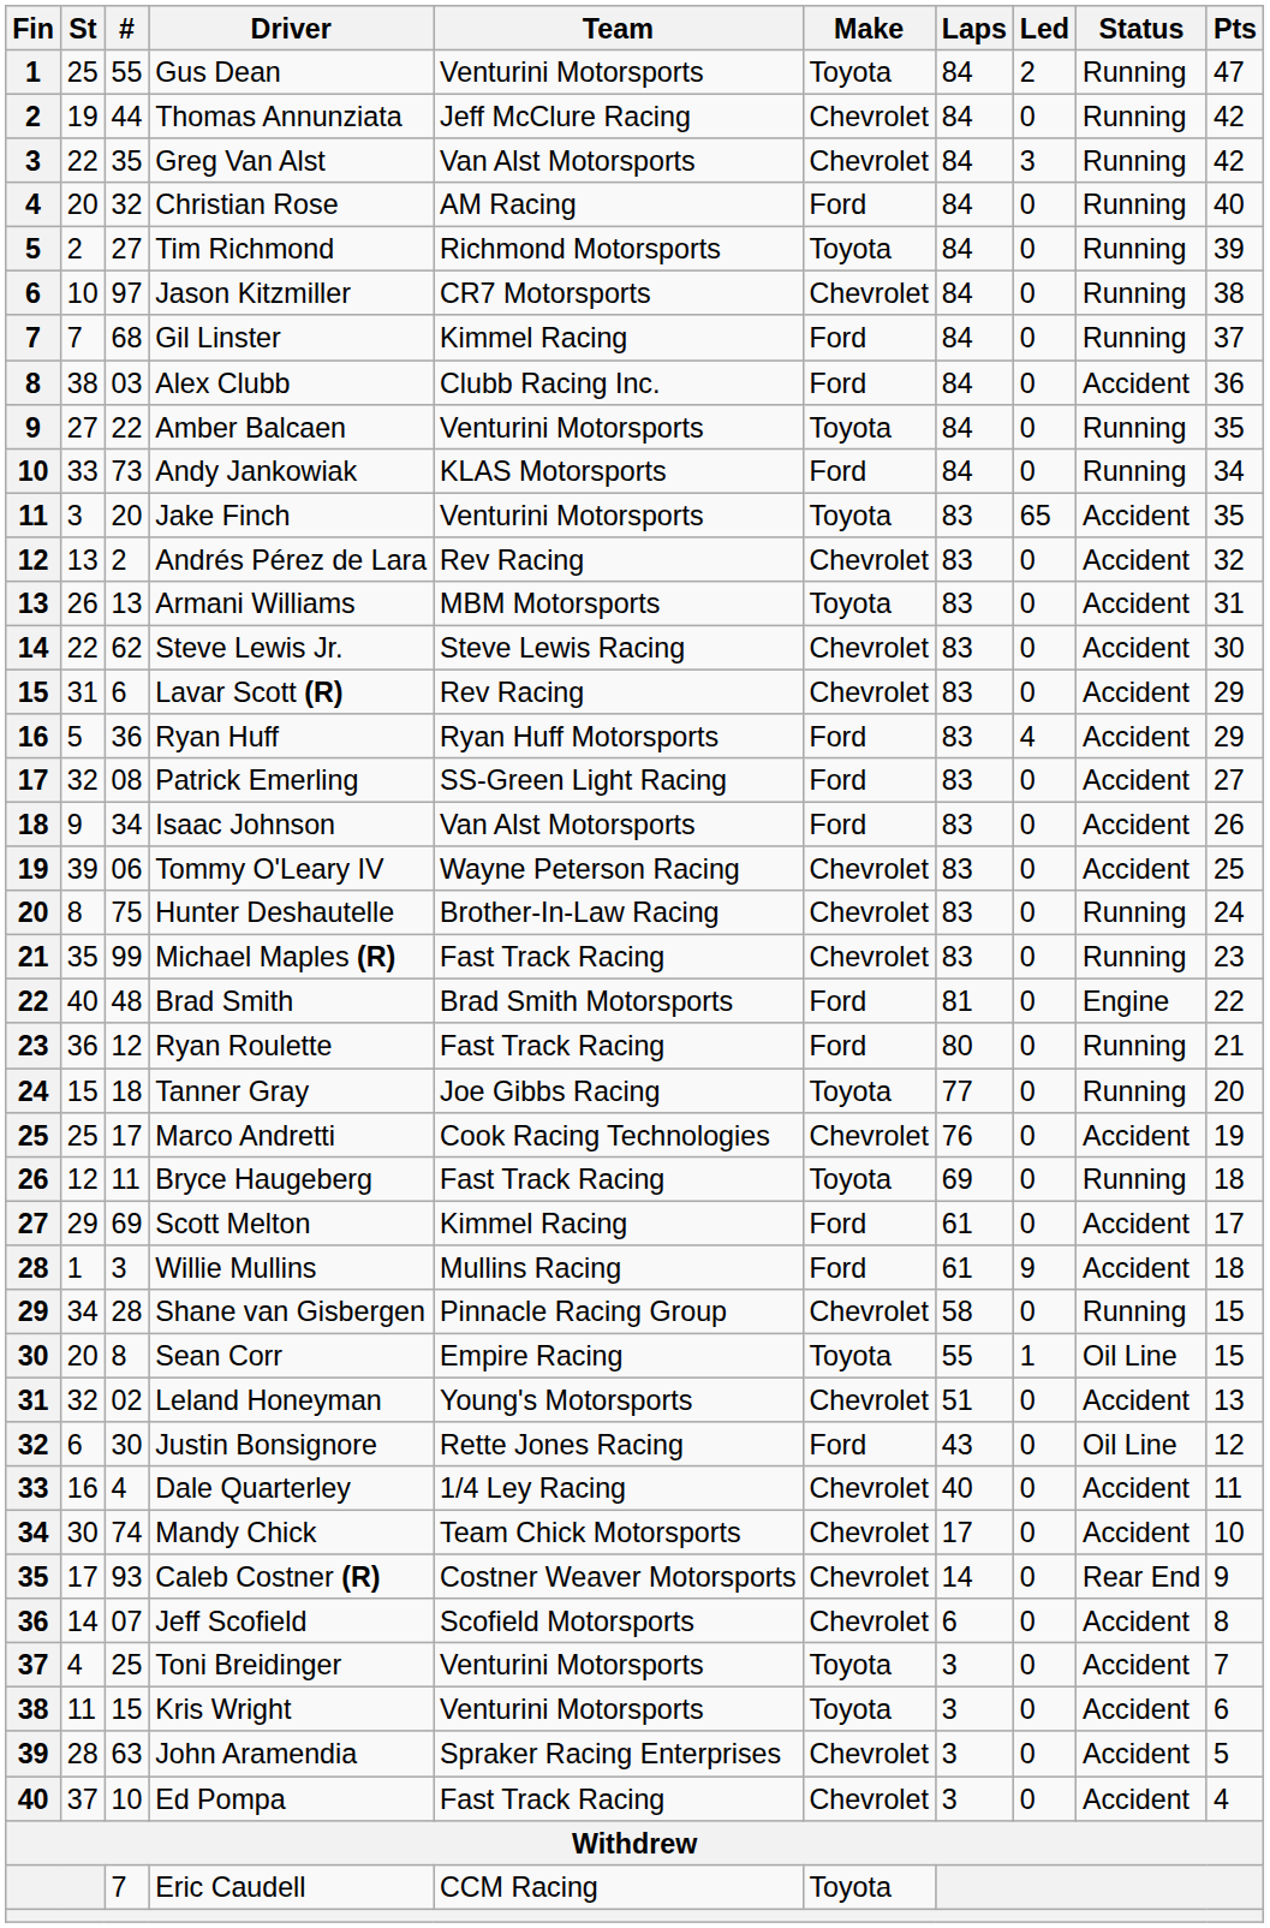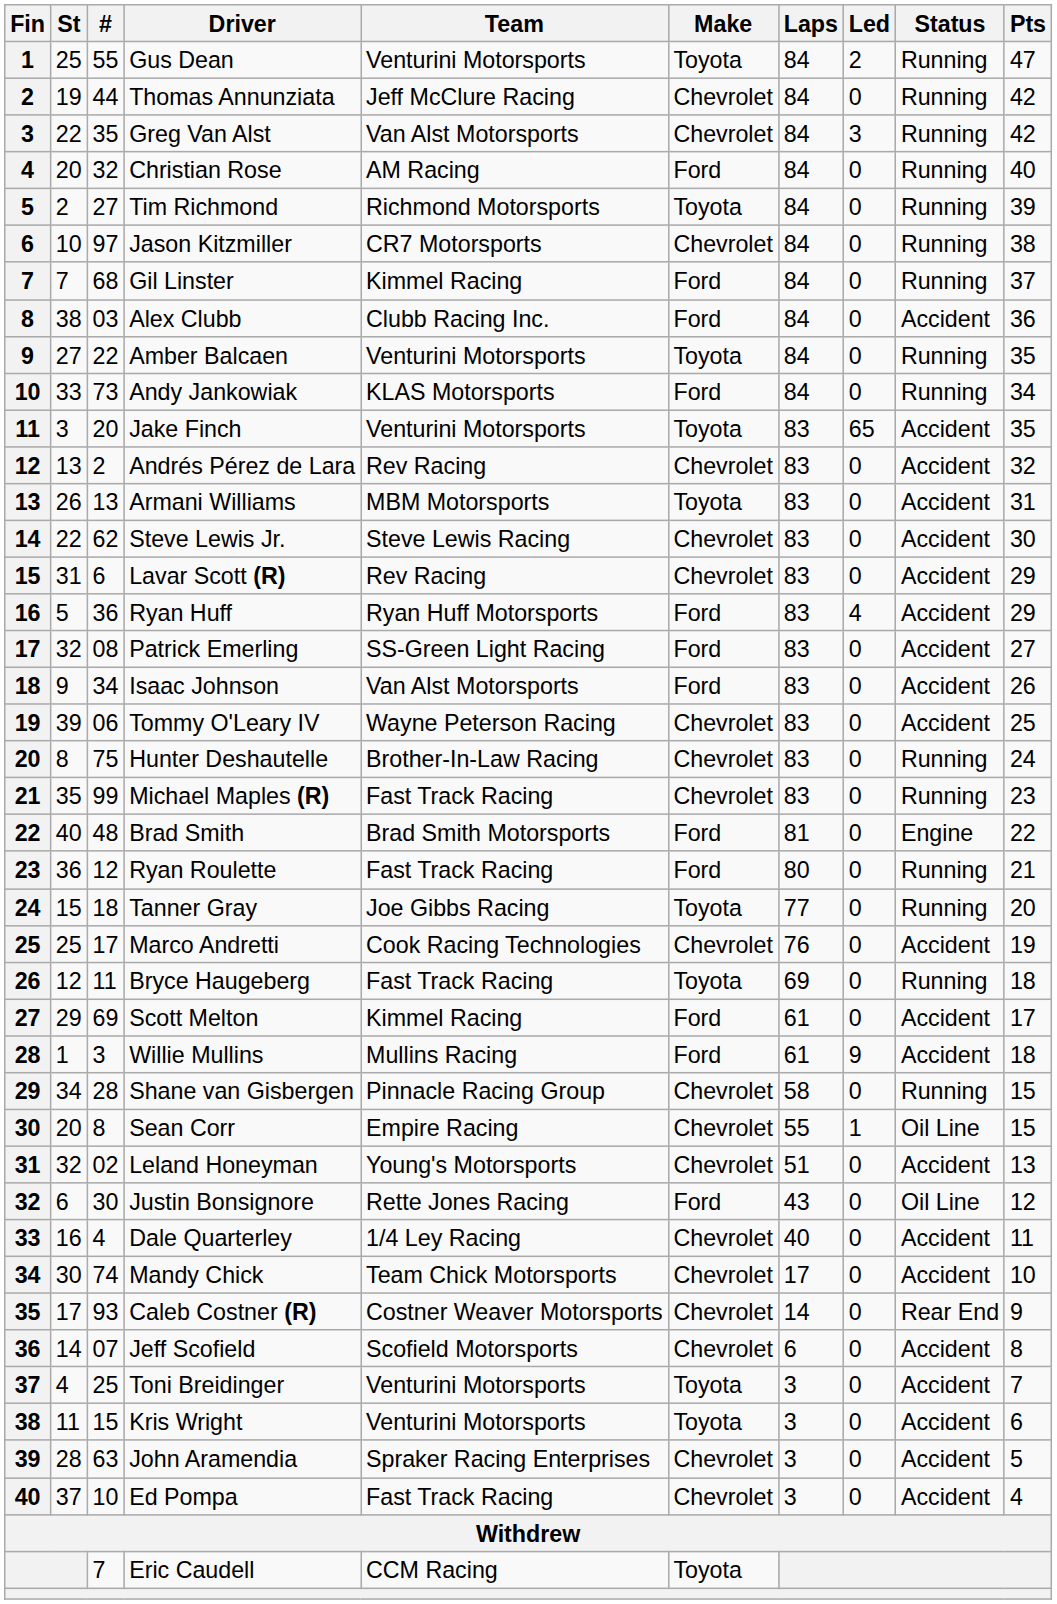 <table class="wikitable" style="font-size:95%">
 <tr>
 <th>Fin</th>
 <th>St</th>
 <th>#</th>
 <th>Driver</th>
 <th>Team</th>
 <th>Make</th>
 <th>Laps</th>
 <th>Led</th>
 <th>Status</th>
 <th>Pts</th>
 </tr>
 <tr>
 <th>1</th>
 <td>25</td>
 <td>55</td>
 <td>Gus Dean</td>
 <td>Venturini Motorsports</td>
 <td>Toyota</td>
 <td>84</td>
 <td>2</td>
 <td>Running</td>
 <td>47</td>
 </tr>
 <tr>
 <th>2</th>
 <td>19</td>
 <td>44</td>
 <td>Thomas Annunziata</td>
 <td>Jeff McClure Racing</td>
 <td>Chevrolet</td>
 <td>84</td>
 <td>0</td>
 <td>Running</td>
 <td>42</td>
 </tr>
 <tr>
 <th>3</th>
 <td>22</td>
 <td>35</td>
 <td>Greg Van Alst</td>
 <td>Van Alst Motorsports</td>
 <td>Chevrolet</td>
 <td>84</td>
 <td>3</td>
 <td>Running</td>
 <td>42</td>
 </tr>
 <tr>
 <th>4</th>
 <td>20</td>
 <td>32</td>
 <td>Christian Rose</td>
 <td>AM Racing</td>
 <td>Ford</td>
 <td>84</td>
 <td>0</td>
 <td>Running</td>
 <td>40</td>
 </tr>
 <tr>
 <th>5</th>
 <td>2</td>
 <td>27</td>
 <td>Tim Richmond</td>
 <td>Richmond Motorsports</td>
 <td>Toyota</td>
 <td>84</td>
 <td>0</td>
 <td>Running</td>
 <td>39</td>
 </tr>
 <tr>
 <th>6</th>
 <td>10</td>
 <td>97</td>
 <td>Jason Kitzmiller</td>
 <td>CR7 Motorsports</td>
 <td>Chevrolet</td>
 <td>84</td>
 <td>0</td>
 <td>Running</td>
 <td>38</td>
 </tr>
 <tr>
 <th>7</th>
 <td>7</td>
 <td>68</td>
 <td>Gil Linster</td>
 <td>Kimmel Racing</td>
 <td>Ford</td>
 <td>84</td>
 <td>0</td>
 <td>Running</td>
 <td>37</td>
 </tr>
 <tr>
 <th>8</th>
 <td>38</td>
 <td>03</td>
 <td>Alex Clubb</td>
 <td>Clubb Racing Inc.</td>
 <td>Ford</td>
 <td>84</td>
 <td>0</td>
 <td>Accident</td>
 <td>36</td>
 </tr>
 <tr>
 <th>9</th>
 <td>27</td>
 <td>22</td>
 <td>Amber Balcaen</td>
 <td>Venturini Motorsports</td>
 <td>Toyota</td>
 <td>84</td>
 <td>0</td>
 <td>Running</td>
 <td>35</td>
 </tr>
 <tr>
 <th>10</th>
 <td>33</td>
 <td>73</td>
 <td>Andy Jankowiak</td>
 <td>KLAS Motorsports</td>
 <td>Ford</td>
 <td>84</td>
 <td>0</td>
 <td>Running</td>
 <td>34</td>
 </tr>
 <tr>
 <th>11</th>
 <td>3</td>
 <td>20</td>
 <td>Jake Finch</td>
 <td>Venturini Motorsports</td>
 <td>Toyota</td>
 <td>83</td>
 <td>65</td>
 <td>Accident</td>
 <td>35</td>
 </tr>
 <tr>
 <th>12</th>
 <td>13</td>
 <td>2</td>
 <td>Andrés Pérez de Lara</td>
 <td>Rev Racing</td>
 <td>Chevrolet</td>
 <td>83</td>
 <td>0</td>
 <td>Accident</td>
 <td>32</td>
 </tr>
 <tr>
 <th>13</th>
 <td>26</td>
 <td>13</td>
 <td>Armani Williams</td>
 <td>MBM Motorsports</td>
 <td>Toyota</td>
 <td>83</td>
 <td>0</td>
 <td>Accident</td>
 <td>31</td>
 </tr>
 <tr>
 <th>14</th>
 <td>22</td>
 <td>62</td>
 <td>Steve Lewis Jr.</td>
 <td>Steve Lewis Racing</td>
 <td>Chevrolet</td>
 <td>83</td>
 <td>0</td>
 <td>Accident</td>
 <td>30</td>
 </tr>
 <tr>
 <th>15</th>
 <td>31</td>
 <td>6</td>
 <td>Lavar Scott <strong>(R)</strong></td>
 <td>Rev Racing</td>
 <td>Chevrolet</td>
 <td>83</td>
 <td>0</td>
 <td>Accident</td>
 <td>29</td>
 </tr>
 <tr>
 <th>16</th>
 <td>5</td>
 <td>36</td>
 <td>Ryan Huff</td>
 <td>Ryan Huff Motorsports</td>
 <td>Ford</td>
 <td>83</td>
 <td>4</td>
 <td>Accident</td>
 <td>29</td>
 </tr>
 <tr>
 <th>17</th>
 <td>32</td>
 <td>08</td>
 <td>Patrick Emerling</td>
 <td>SS-Green Light Racing</td>
 <td>Ford</td>
 <td>83</td>
 <td>0</td>
 <td>Accident</td>
 <td>27</td>
 </tr>
 <tr>
 <th>18</th>
 <td>9</td>
 <td>34</td>
 <td>Isaac Johnson</td>
 <td>Van Alst Motorsports</td>
 <td>Ford</td>
 <td>83</td>
 <td>0</td>
 <td>Accident</td>
 <td>26</td>
 </tr>
 <tr>
 <th>19</th>
 <td>39</td>
 <td>06</td>
 <td>Tommy O'Leary IV</td>
 <td>Wayne Peterson Racing</td>
 <td>Chevrolet</td>
 <td>83</td>
 <td>0</td>
 <td>Accident</td>
 <td>25</td>
 </tr>
 <tr>
 <th>20</th>
 <td>8</td>
 <td>75</td>
 <td>Hunter Deshautelle</td>
 <td>Brother-In-Law Racing</td>
 <td>Chevrolet</td>
 <td>83</td>
 <td>0</td>
 <td>Running</td>
 <td>24</td>
 </tr>
 <tr>
 <th>21</th>
 <td>35</td>
 <td>99</td>
 <td>Michael Maples <strong>(R)</strong></td>
 <td>Fast Track Racing</td>
 <td>Chevrolet</td>
 <td>83</td>
 <td>0</td>
 <td>Running</td>
 <td>23</td>
 </tr>
 <tr>
 <th>22</th>
 <td>40</td>
 <td>48</td>
 <td>Brad Smith</td>
 <td>Brad Smith Motorsports</td>
 <td>Ford</td>
 <td>81</td>
 <td>0</td>
 <td>Engine</td>
 <td>22</td>
 </tr>
 <tr>
 <th>23</th>
 <td>36</td>
 <td>12</td>
 <td>Ryan Roulette</td>
 <td>Fast Track Racing</td>
 <td>Ford</td>
 <td>80</td>
 <td>0</td>
 <td>Running</td>
 <td>21</td>
 </tr>
 <tr>
 <th>24</th>
 <td>15</td>
 <td>18</td>
 <td>Tanner Gray</td>
 <td>Joe Gibbs Racing</td>
 <td>Toyota</td>
 <td>77</td>
 <td>0</td>
 <td>Running</td>
 <td>20</td>
 </tr>
 <tr>
 <th>25</th>
 <td>25</td>
 <td>17</td>
 <td>Marco Andretti</td>
 <td>Cook Racing Technologies</td>
 <td>Chevrolet</td>
 <td>76</td>
 <td>0</td>
 <td>Accident</td>
 <td>19</td>
 </tr>
 <tr>
 <th>26</th>
 <td>12</td>
 <td>11</td>
 <td>Bryce Haugeberg</td>
 <td>Fast Track Racing</td>
 <td>Toyota</td>
 <td>69</td>
 <td>0</td>
 <td>Running</td>
 <td>18</td>
 </tr>
 <tr>
 <th>27</th>
 <td>29</td>
 <td>69</td>
 <td>Scott Melton</td>
 <td>Kimmel Racing</td>
 <td>Ford</td>
 <td>61</td>
 <td>0</td>
 <td>Accident</td>
 <td>17</td>
 </tr>
 <tr>
 <th>28</th>
 <td>1</td>
 <td>3</td>
 <td>Willie Mullins</td>
 <td>Mullins Racing</td>
 <td>Ford</td>
 <td>61</td>
 <td>9</td>
 <td>Accident</td>
 <td>18</td>
 </tr>
 <tr>
 <th>29</th>
 <td>34</td>
 <td>28</td>
 <td>Shane van Gisbergen</td>
 <td>Pinnacle Racing Group</td>
 <td>Chevrolet</td>
 <td>58</td>
 <td>0</td>
 <td>Running</td>
 <td>15</td>
 </tr>
 <tr>
 <th>30</th>
 <td>20</td>
 <td>8</td>
 <td>Sean Corr</td>
 <td>Empire Racing</td>
-<td>Toyota</td>
+<td>Chevrolet</td>
 <td>55</td>
 <td>1</td>
 <td>Oil Line</td>
 <td>15</td>
 </tr>
 <tr>
 <th>31</th>
 <td>32</td>
 <td>02</td>
 <td>Leland Honeyman</td>
 <td>Young's Motorsports</td>
 <td>Chevrolet</td>
 <td>51</td>
 <td>0</td>
 <td>Accident</td>
 <td>13</td>
 </tr>
 <tr>
 <th>32</th>
 <td>6</td>
 <td>30</td>
 <td>Justin Bonsignore</td>
 <td>Rette Jones Racing</td>
 <td>Ford</td>
 <td>43</td>
 <td>0</td>
 <td>Oil Line</td>
 <td>12</td>
 </tr>
 <tr>
 <th>33</th>
 <td>16</td>
 <td>4</td>
 <td>Dale Quarterley</td>
 <td>1/4 Ley Racing</td>
 <td>Chevrolet</td>
 <td>40</td>
 <td>0</td>
 <td>Accident</td>
 <td>11</td>
 </tr>
 <tr>
 <th>34</th>
 <td>30</td>
 <td>74</td>
 <td>Mandy Chick</td>
 <td>Team Chick Motorsports</td>
 <td>Chevrolet</td>
 <td>17</td>
 <td>0</td>
 <td>Accident</td>
 <td>10</td>
 </tr>
 <tr>
 <th>35</th>
 <td>17</td>
 <td>93</td>
 <td>Caleb Costner <strong>(R)</strong></td>
 <td>Costner Weaver Motorsports</td>
 <td>Chevrolet</td>
 <td>14</td>
 <td>0</td>
 <td>Rear End</td>
 <td>9</td>
 </tr>
 <tr>
 <th>36</th>
 <td>14</td>
 <td>07</td>
 <td>Jeff Scofield</td>
 <td>Scofield Motorsports</td>
 <td>Chevrolet</td>
 <td>6</td>
 <td>0</td>
 <td>Accident</td>
 <td>8</td>
 </tr>
 <tr>
 <th>37</th>
 <td>4</td>
 <td>25</td>
 <td>Toni Breidinger</td>
 <td>Venturini Motorsports</td>
 <td>Toyota</td>
 <td>3</td>
 <td>0</td>
 <td>Accident</td>
 <td>7</td>
 </tr>
 <tr>
 <th>38</th>
 <td>11</td>
 <td>15</td>
 <td>Kris Wright</td>
 <td>Venturini Motorsports</td>
 <td>Toyota</td>
 <td>3</td>
 <td>0</td>
 <td>Accident</td>
 <td>6</td>
 </tr>
 <tr>
 <th>39</th>
 <td>28</td>
 <td>63</td>
 <td>John Aramendia</td>
 <td>Spraker Racing Enterprises</td>
 <td>Chevrolet</td>
 <td>3</td>
 <td>0</td>
 <td>Accident</td>
 <td>5</td>
 </tr>
 <tr>
 <th>40</th>
 <td>37</td>
 <td>10</td>
 <td>Ed Pompa</td>
 <td>Fast Track Racing</td>
 <td>Chevrolet</td>
 <td>3</td>
 <td>0</td>
 <td>Accident</td>
 <td>4</td>
 </tr>
 <tr>
 <th colspan="10">Withdrew</th>
 </tr>
 <tr>
 <th colspan="2"></th>
 <td>7</td>
 <td>Eric Caudell</td>
 <td>CCM Racing</td>
 <td>Toyota</td>
 <th colspan="4"></th>
 </tr>
 <tr>
 <th colspan="10"></th>
 </tr>
 </table>
